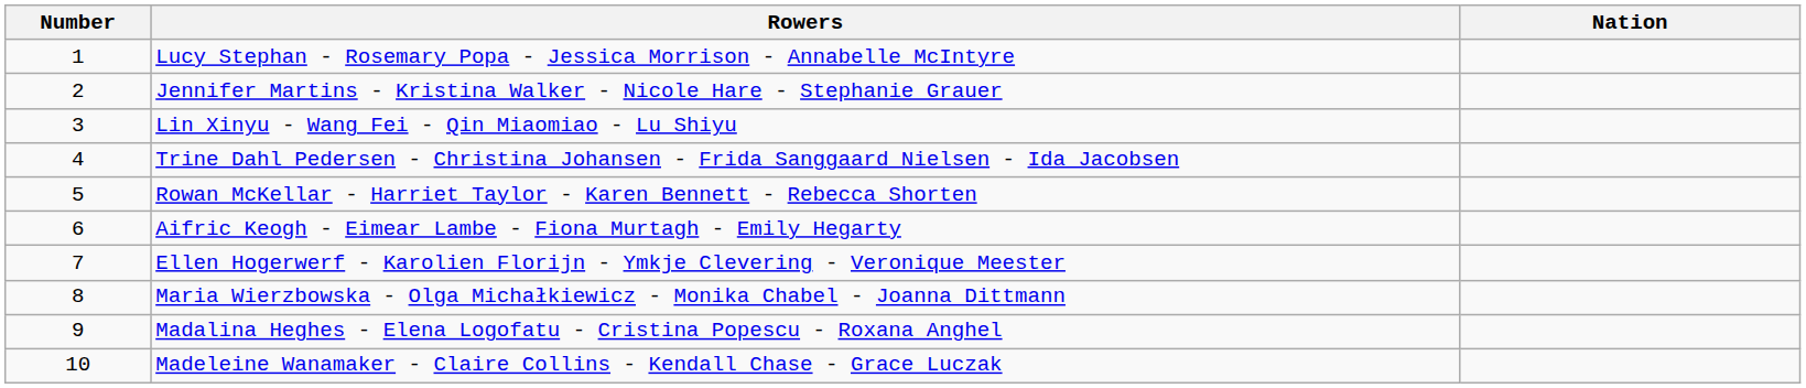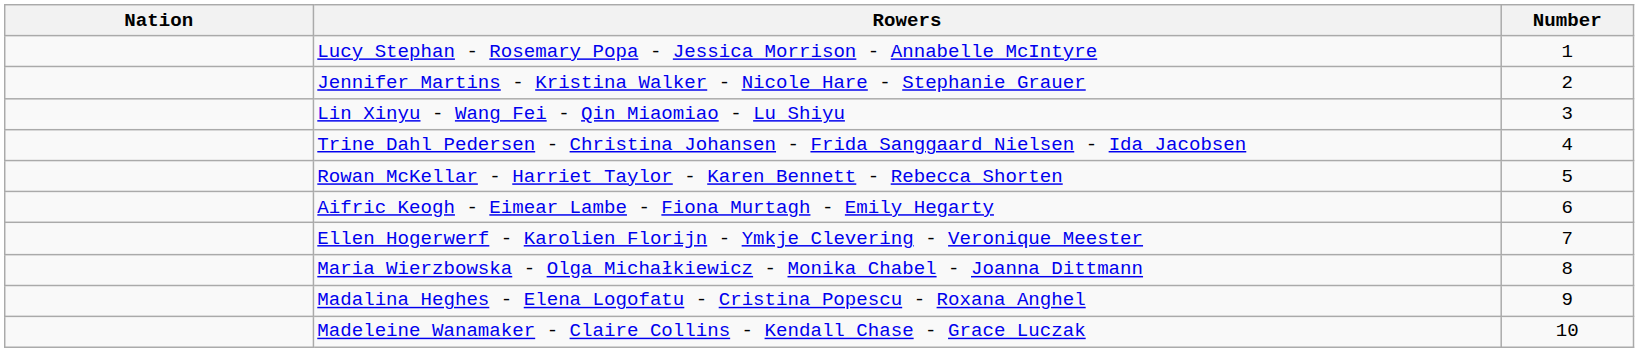 <table class="wikitable sortable" style="text-align:center; width: 70%;">
 <tr>
+<th width=125>Nation</th>
+<th width=500>Rowers</th>
 <th width=50>Number</th>
-<th width=500>Rowers</th>
-<th width=125>Nation</th>
 </tr>
 <tr>
+<td align=left></td>
+<td align=left><a href='#'>Lucy Stephan</a> - <a href='#'>Rosemary Popa</a> - <a href='#'>Jessica Morrison</a> - <a href='#'>Annabelle McIntyre</a></td>
 <td align=center>1</td>
-<td align=left><a href='#'>Lucy Stephan</a> - <a href='#'>Rosemary Popa</a> - <a href='#'>Jessica Morrison</a> - <a href='#'>Annabelle McIntyre</a></td>
-<td align=left></td>
 </tr>
 <tr>
+<td align=left></td>
+<td align=left><a href='#'>Jennifer Martins</a> - <a href='#'>Kristina Walker</a> - <a href='#'>Nicole Hare</a> - <a href='#'>Stephanie Grauer</a></td>
 <td align=center>2</td>
-<td align=left><a href='#'>Jennifer Martins</a> - <a href='#'>Kristina Walker</a> - <a href='#'>Nicole Hare</a> - <a href='#'>Stephanie Grauer</a></td>
-<td align=left></td>
 </tr>
 <tr>
+<td align=left></td>
+<td align=left><a href='#'>Lin Xinyu</a> - <a href='#'>Wang Fei</a> - <a href='#'>Qin Miaomiao</a> - <a href='#'>Lu Shiyu</a></td>
 <td align=center>3</td>
-<td align=left><a href='#'>Lin Xinyu</a> - <a href='#'>Wang Fei</a> - <a href='#'>Qin Miaomiao</a> - <a href='#'>Lu Shiyu</a></td>
-<td align=left></td>
 </tr>
 <tr>
+<td align=left></td>
+<td align=left><a href='#'>Trine Dahl Pedersen</a> - <a href='#'>Christina Johansen</a> - <a href='#'>Frida Sanggaard Nielsen</a> - <a href='#'>Ida Jacobsen</a></td>
 <td align=center>4</td>
-<td align=left><a href='#'>Trine Dahl Pedersen</a> - <a href='#'>Christina Johansen</a> - <a href='#'>Frida Sanggaard Nielsen</a> - <a href='#'>Ida Jacobsen</a></td>
-<td align=left></td>
 </tr>
 <tr>
+<td align=left></td>
+<td align=left><a href='#'>Rowan McKellar</a> - <a href='#'>Harriet Taylor</a> - <a href='#'>Karen Bennett</a> - <a href='#'>Rebecca Shorten</a></td>
 <td align=center>5</td>
-<td align=left><a href='#'>Rowan McKellar</a> - <a href='#'>Harriet Taylor</a> - <a href='#'>Karen Bennett</a> - <a href='#'>Rebecca Shorten</a></td>
-<td align=left></td>
 </tr>
 <tr>
+<td align=left></td>
+<td align=left><a href='#'>Aifric Keogh</a> - <a href='#'>Eimear Lambe</a> - <a href='#'>Fiona Murtagh</a> - <a href='#'>Emily Hegarty</a></td>
 <td align=center>6</td>
-<td align=left><a href='#'>Aifric Keogh</a> - <a href='#'>Eimear Lambe</a> - <a href='#'>Fiona Murtagh</a> - <a href='#'>Emily Hegarty</a></td>
-<td align=left></td>
 </tr>
 <tr>
+<td align=left></td>
+<td align=left><a href='#'>Ellen Hogerwerf</a> - <a href='#'>Karolien Florijn</a> - <a href='#'>Ymkje Clevering</a> - <a href='#'>Veronique Meester</a></td>
 <td align=center>7</td>
-<td align=left><a href='#'>Ellen Hogerwerf</a> - <a href='#'>Karolien Florijn</a> - <a href='#'>Ymkje Clevering</a> - <a href='#'>Veronique Meester</a></td>
-<td align=left></td>
 </tr>
 <tr>
+<td align=left></td>
+<td align=left><a href='#'>Maria Wierzbowska</a> - <a href='#'>Olga Michałkiewicz</a> - <a href='#'>Monika Chabel</a> - <a href='#'>Joanna Dittmann</a></td>
 <td align=center>8</td>
-<td align=left><a href='#'>Maria Wierzbowska</a> - <a href='#'>Olga Michałkiewicz</a> - <a href='#'>Monika Chabel</a> - <a href='#'>Joanna Dittmann</a></td>
-<td align=left></td>
 </tr>
 <tr>
+<td align=left></td>
+<td align=left><a href='#'>Madalina Heghes</a> - <a href='#'>Elena Logofatu</a> - <a href='#'>Cristina Popescu</a> - <a href='#'>Roxana Anghel</a></td>
 <td align=center>9</td>
-<td align=left><a href='#'>Madalina Heghes</a> - <a href='#'>Elena Logofatu</a> - <a href='#'>Cristina Popescu</a> - <a href='#'>Roxana Anghel</a></td>
-<td align=left></td>
 </tr>
 <tr>
+<td align=left></td>
+<td align=left><a href='#'>Madeleine Wanamaker</a> - <a href='#'>Claire Collins</a> - <a href='#'>Kendall Chase</a> - <a href='#'>Grace Luczak</a></td>
 <td align=center>10</td>
-<td align=left><a href='#'>Madeleine Wanamaker</a> - <a href='#'>Claire Collins</a> - <a href='#'>Kendall Chase</a> - <a href='#'>Grace Luczak</a></td>
-<td align=left></td>
 </tr>
 </table>
